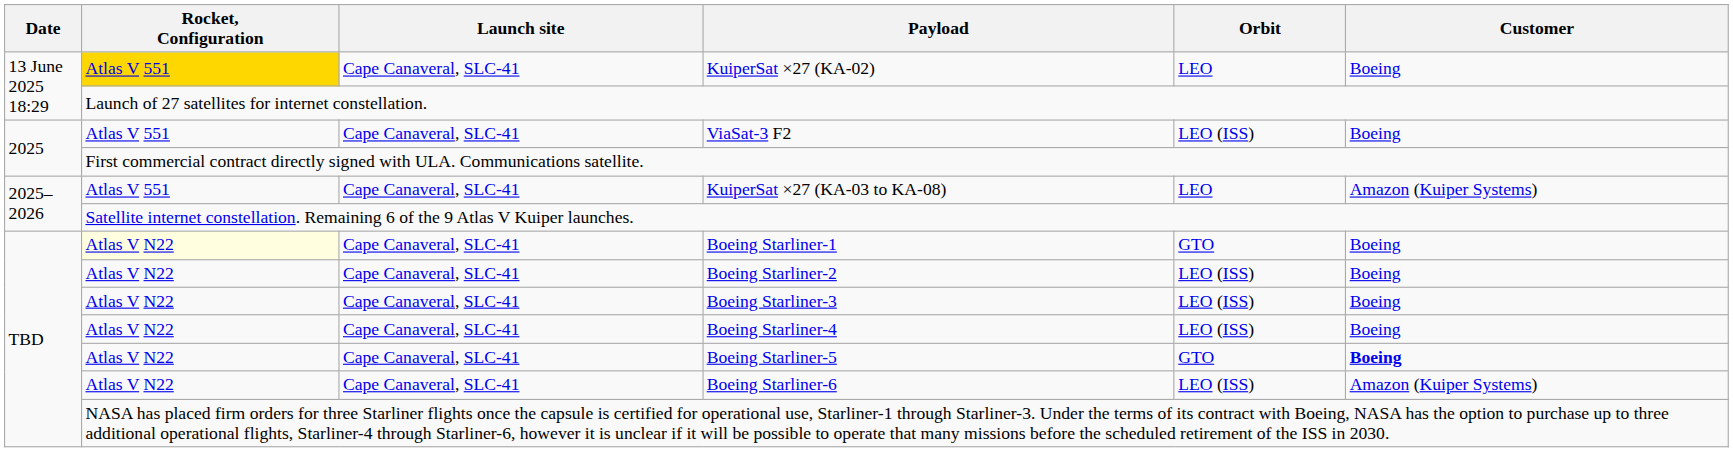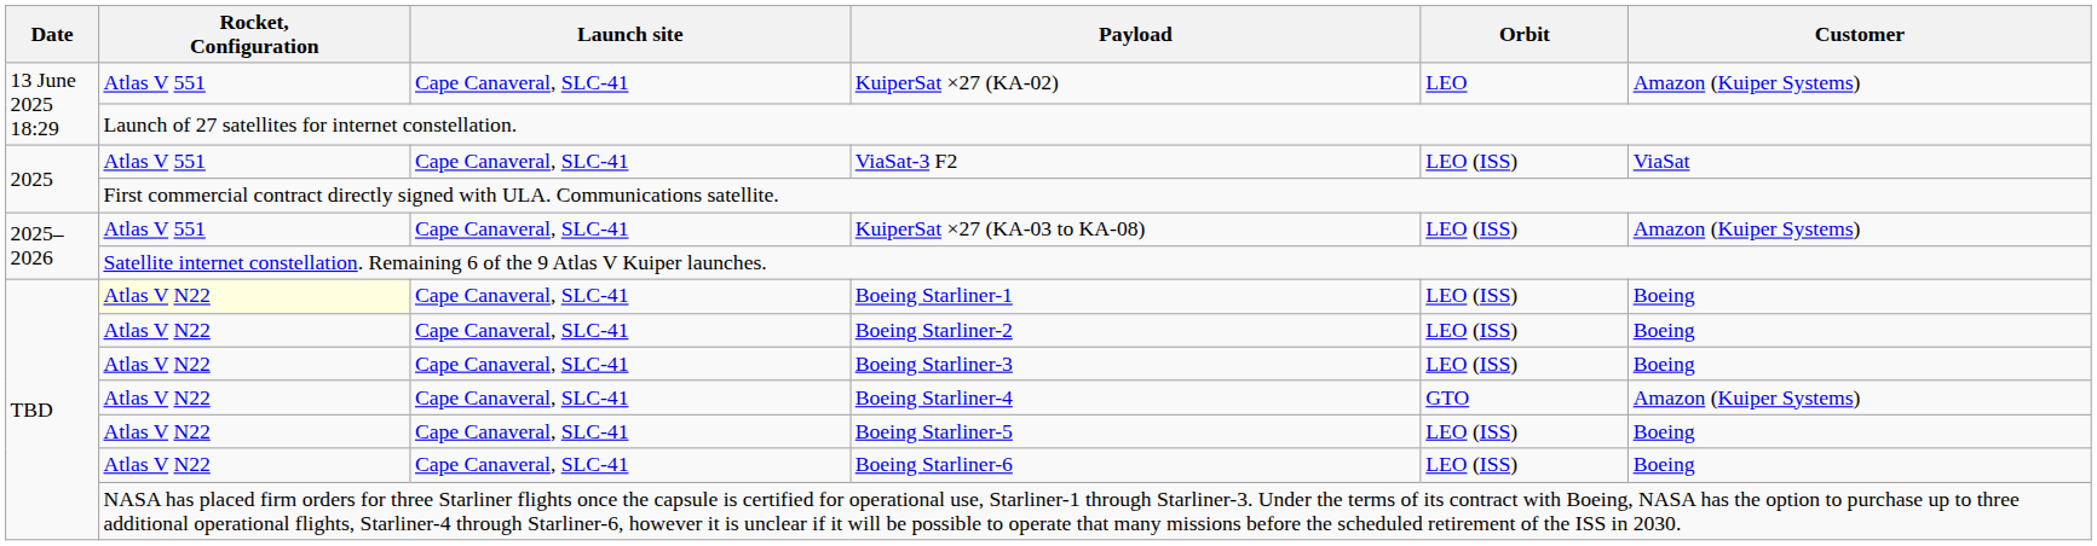 <table class="wikitable sticky-header">
 <tr>
 <th scope="col">Date</th>
 <th scope="col">Rocket, <br> Configuration</th>
 <th scope="col">Launch site</th>
 <th scope="col">Payload</th>
 <th scope="col">Orbit</th>
 <th scope="col">Customer</th>
 </tr>
 <tr>
 <td rowspan=2>13 June 2025<br>18:29</td>
-<td style="background: gold;"><a href='#'>Atlas V</a> <a href='#'>551</a></td>
+<td><a href='#'>Atlas V</a> <a href='#'>551</a></td>
 <td><a href='#'>Cape Canaveral</a>, <a href='#'>SLC-41</a></td>
 <td><a href='#'>KuiperSat</a> ×27 (KA-02)</td>
 <td><a href='#'>LEO</a></td>
-<td><a href='#'>Boeing</a></td>
+<td><a href='#'>Amazon</a> (<a href='#'>Kuiper Systems</a>)</td>
 </tr>
 <tr>
 <td colspan=5>Launch of 27 satellites for internet constellation.</td>
 </tr>
 <tr>
 <td rowspan=2> 2025</td>
 <td><a href='#'>Atlas V</a> <a href='#'>551</a></td>
 <td><a href='#'>Cape Canaveral</a>, <a href='#'>SLC-41</a></td>
 <td><a href='#'>ViaSat-3</a> F2</td>
 <td><a href='#'>LEO</a> (<a href='#'>ISS</a>)</td>
-<td><a href='#'>Boeing</a></td>
+<td><a href='#'>ViaSat</a></td>
 </tr>
 <tr>
 <td colspan=5>First commercial contract directly signed with ULA. Communications satellite.</td>
 </tr>
 <tr>
 <td rowspan=2>2025–2026</td>
 <td><a href='#'>Atlas V</a> <a href='#'>551</a></td>
 <td><a href='#'>Cape Canaveral</a>, <a href='#'>SLC-41</a></td>
 <td><a href='#'>KuiperSat</a> ×27 (KA-03 to KA-08)</td>
-<td><a href='#'>LEO</a></td>
+<td><a href='#'>LEO</a> (<a href='#'>ISS</a>)</td>
 <td><a href='#'>Amazon</a> (<a href='#'>Kuiper Systems</a>)</td>
 </tr>
 <tr>
 <td colspan=5><a href='#'>Satellite internet constellation</a>. Remaining 6 of the 9 Atlas V Kuiper launches.</td>
 </tr>
 <tr>
 <td rowspan=7>TBD</td>
 <td style="background: lightyellow;"><a href='#'>Atlas V</a> <a href='#'>N22</a></td>
 <td><a href='#'>Cape Canaveral</a>, <a href='#'>SLC-41</a></td>
 <td><a href='#'>Boeing Starliner-1</a></td>
-<td><a href='#'>GTO</a></td>
+<td><a href='#'>LEO</a> (<a href='#'>ISS</a>)</td>
 <td><a href='#'>Boeing</a></td>
 </tr>
 <tr>
 <td><a href='#'>Atlas V</a> <a href='#'>N22</a></td>
 <td><a href='#'>Cape Canaveral</a>, <a href='#'>SLC-41</a></td>
 <td><a href='#'>Boeing Starliner-2</a></td>
 <td><a href='#'>LEO</a> (<a href='#'>ISS</a>)</td>
 <td><a href='#'>Boeing</a></td>
 </tr>
 <tr>
 <td><a href='#'>Atlas V</a> <a href='#'>N22</a></td>
 <td><a href='#'>Cape Canaveral</a>, <a href='#'>SLC-41</a></td>
 <td><a href='#'>Boeing Starliner-3</a></td>
 <td><a href='#'>LEO</a> (<a href='#'>ISS</a>)</td>
 <td><a href='#'>Boeing</a></td>
 </tr>
 <tr>
 <td><a href='#'>Atlas V</a> <a href='#'>N22</a></td>
 <td><a href='#'>Cape Canaveral</a>, <a href='#'>SLC-41</a></td>
 <td><a href='#'>Boeing Starliner-4</a></td>
+<td><a href='#'>GTO</a></td>
+<td><a href='#'>Amazon</a> (<a href='#'>Kuiper Systems</a>)</td>
+</tr>
+<tr>
+<td><a href='#'>Atlas V</a> <a href='#'>N22</a></td>
+<td><a href='#'>Cape Canaveral</a>, <a href='#'>SLC-41</a></td>
+<td><a href='#'>Boeing Starliner-5</a></td>
 <td><a href='#'>LEO</a> (<a href='#'>ISS</a>)</td>
 <td><a href='#'>Boeing</a></td>
 </tr>
 <tr>
 <td><a href='#'>Atlas V</a> <a href='#'>N22</a></td>
 <td><a href='#'>Cape Canaveral</a>, <a href='#'>SLC-41</a></td>
-<td><a href='#'>Boeing Starliner-5</a></td>
-<td><a href='#'>GTO</a></td>
-<td><strong><a href='#'>Boeing</a></strong></td>
-</tr>
-<tr>
-<td><a href='#'>Atlas V</a> <a href='#'>N22</a></td>
-<td><a href='#'>Cape Canaveral</a>, <a href='#'>SLC-41</a></td>
 <td><a href='#'>Boeing Starliner-6</a></td>
 <td><a href='#'>LEO</a> (<a href='#'>ISS</a>)</td>
-<td><a href='#'>Amazon</a> (<a href='#'>Kuiper Systems</a>)</td>
+<td><a href='#'>Boeing</a></td>
 </tr>
 <tr>
 <td colspan=5>NASA has placed firm orders for three Starliner flights once the capsule is certified for operational use, Starliner-1 through Starliner-3. Under the terms of its contract with Boeing, NASA has the option to purchase up to three additional operational flights, Starliner-4 through Starliner-6, however it is unclear if it will be possible to operate that many missions before the scheduled retirement of the ISS in 2030.</td>
 </tr>
 </table>
